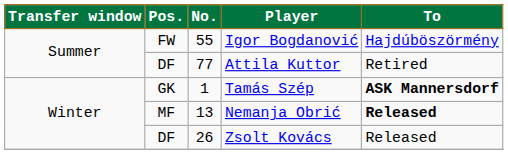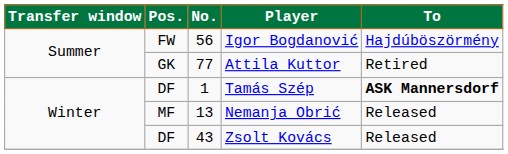 <table class="wikitable plainrowheaders sortable">
 <tr>
 <th style="background-color:#00753F;color:white;border:1px solid #A46E21">Transfer window</th>
 <th style="background-color:#00753F;color:white;border:1px solid #A46E21">Pos.</th>
 <th style="background-color:#00753F;color:white;border:1px solid #A46E21">No.</th>
 <th style="background-color:#00753F;color:white;border:1px solid #A46E21">Player</th>
 <th style="background-color:#00753F;color:white;border:1px solid #A46E21">To</th>
 </tr>
 <tr>
 <td rowspan="2" style="text-align:center;">Summer</td>
 <td style=text-align:center;>FW</td>
-<td style=text-align:center;>55</td>
+<td style=text-align:center;>56</td>
 <td style=text-align:left;> <a href='#'>Igor Bogdanović</a></td>
 <td style=text-align:left;><a href='#'>Hajdúböszörmény</a></td>
 </tr>
 <tr>
-<td style=text-align:center;>DF</td>
+<td style=text-align:center;>GK</td>
 <td style=text-align:center;>77</td>
 <td style=text-align:left;> <a href='#'>Attila Kuttor</a></td>
 <td style=text-align:left;>Retired</td>
 </tr>
 <tr>
 <td rowspan="3" style="text-align:center;">Winter</td>
-<td style=text-align:center;>GK</td>
+<td style=text-align:center;>DF</td>
 <td style=text-align:center;>1</td>
 <td style=text-align:left;> <a href='#'>Tamás Szép</a></td>
 <td style=text-align:left;><strong> ASK Mannersdorf</strong></td>
 </tr>
 <tr>
 <td style=text-align:center;>MF</td>
 <td style=text-align:center;>13</td>
 <td style=text-align:left;> <a href='#'>Nemanja Obrić</a></td>
-<td style=text-align:left;><strong>Released</strong></td>
+<td style=text-align:left;>Released</td>
 </tr>
 <tr>
 <td style=text-align:center;>DF</td>
-<td style=text-align:center;>26</td>
+<td style=text-align:center;>43</td>
 <td style=text-align:left;> <a href='#'>Zsolt Kovács</a></td>
 <td style=text-align:left;>Released</td>
 </tr>
 <tr>
 </tr>
 </table>
